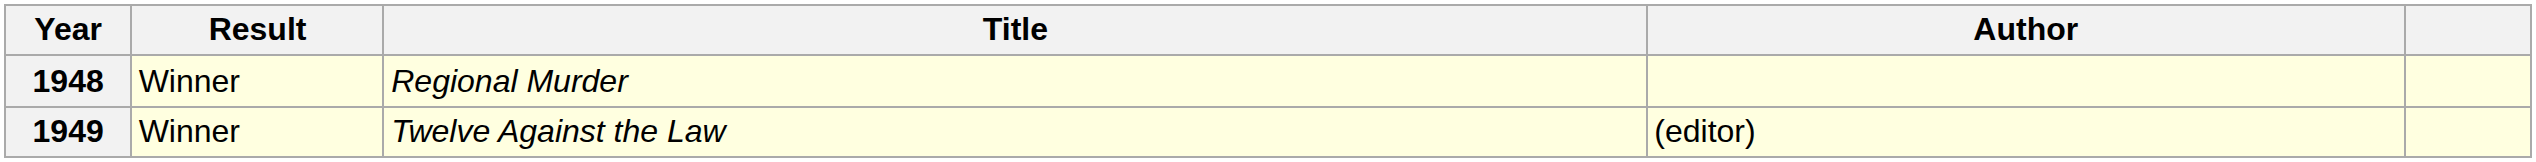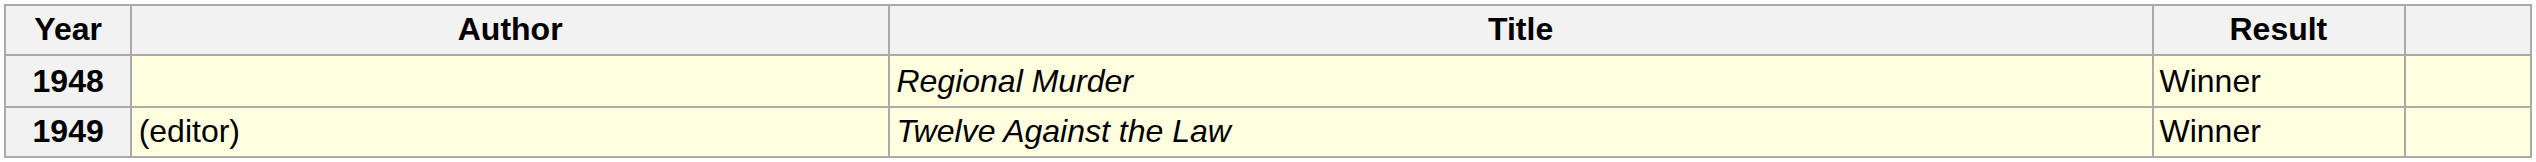 <table class="wikitable sortable mw-collapsible" style="width:100%">
 <tr>
 <th scope="col" width="5%">Year</th>
+<th scope="col" width="30%">Author</th>
+<th scope="col" width="50%">Title</th>
 <th scope="col" width="10%">Result</th>
-<th scope="col" width="50%">Title</th>
-<th scope="col" width="30%">Author</th>
 <th scope="col" width="50%"></th>
 </tr>
 <tr style="background:lightyellow;">
 <th rowspan="1">1948</th>
+<td></td>
+<td><em>Regional Murder</em></td>
 <td>Winner</td>
-<td><em>Regional Murder</em></td>
-<td></td>
 <td></td>
 </tr>
 <tr style="background:lightyellow;">
 <th rowspan="1">1949</th>
+<td> (editor)</td>
+<td><em>Twelve Against the Law</em></td>
 <td>Winner</td>
-<td><em>Twelve Against the Law</em></td>
-<td> (editor)</td>
 <td></td>
 </tr>
 </table>
